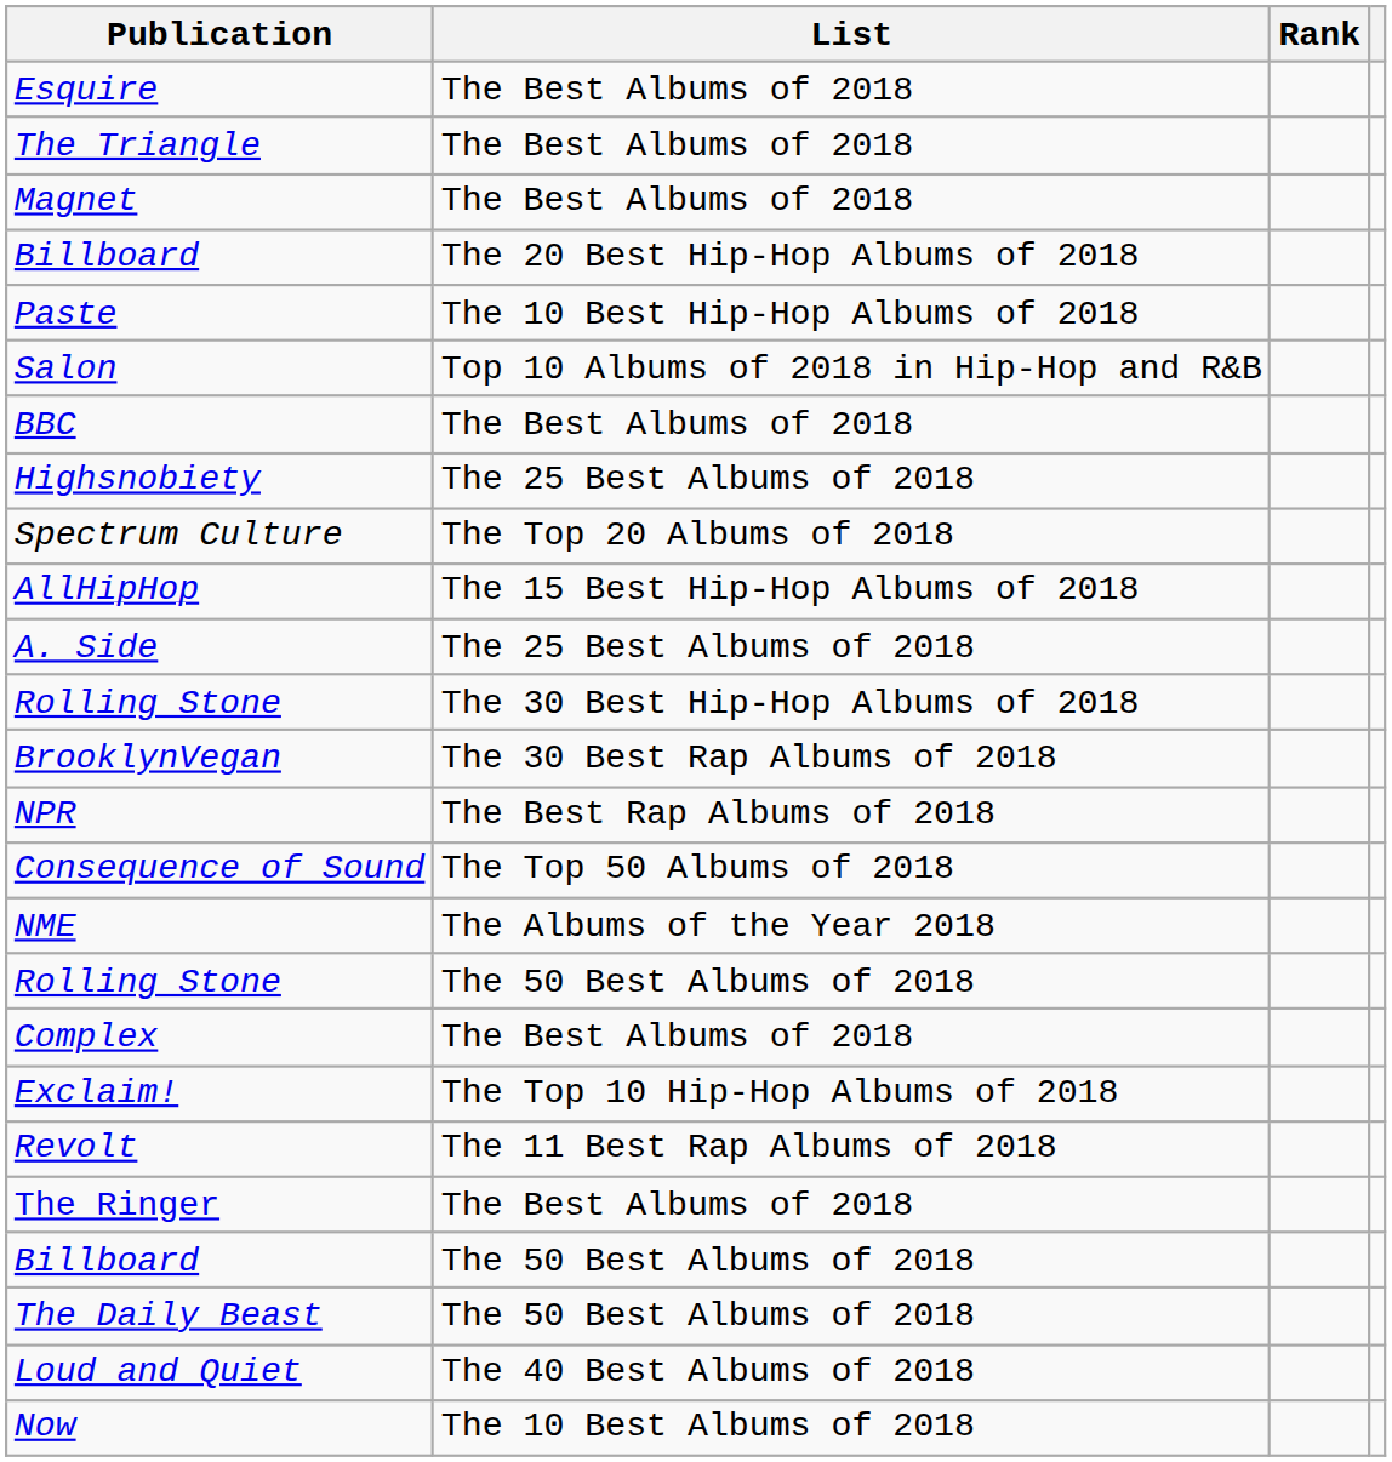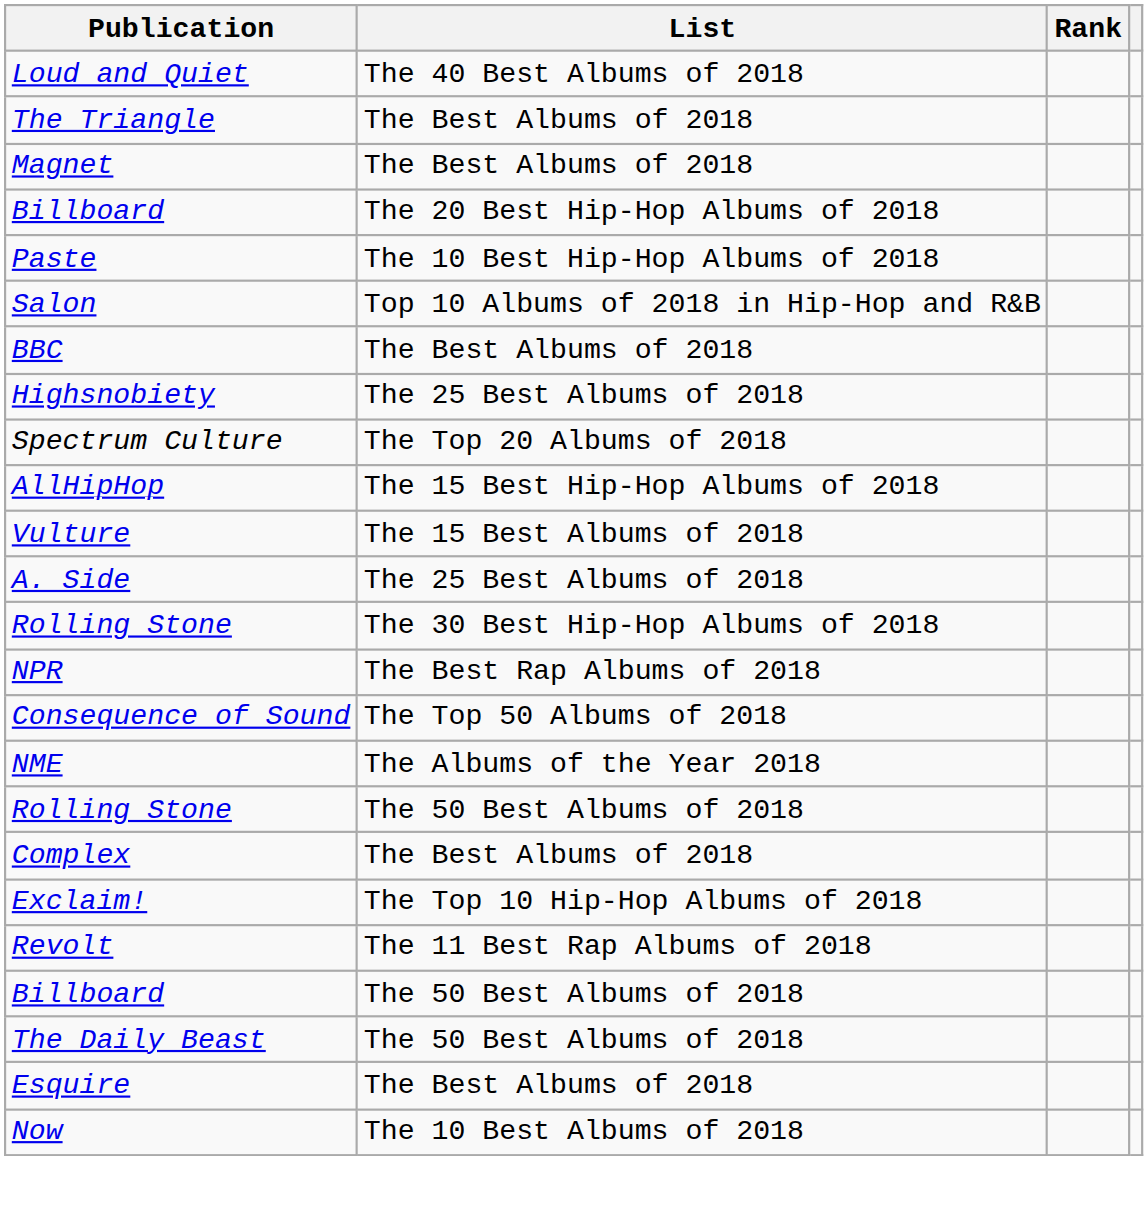 <table class="sortable wikitable">
 <tr>
 <th>Publication</th>
 <th>List</th>
 <th>Rank</th>
 <th class="unsortable"></th>
 </tr>
 <tr>
-<td><em><a href='#'>Esquire</a></em></td>
-<td>The Best Albums of 2018</td>
+<td><em><a href='#'>Loud and Quiet</a></em></td>
+<td>The 40 Best Albums of 2018</td>
 <td></td>
 <td></td>
 </tr>
 <tr>
 <td><em><a href='#'>The Triangle</a></em></td>
 <td>The Best Albums of 2018</td>
 <td></td>
 <td></td>
 </tr>
 <tr>
 <td><em><a href='#'>Magnet</a></em></td>
 <td>The Best Albums of 2018</td>
 <td></td>
 <td></td>
 </tr>
 <tr>
 <td><em><a href='#'>Billboard</a></em></td>
 <td>The 20 Best Hip-Hop Albums of 2018</td>
 <td></td>
 <td></td>
 </tr>
 <tr>
 <td><em><a href='#'>Paste</a></em></td>
 <td>The 10 Best Hip-Hop Albums of 2018</td>
 <td></td>
 <td></td>
 </tr>
 <tr>
 <td><em><a href='#'>Salon</a></em></td>
 <td>Top 10 Albums of 2018 in Hip-Hop and R&B</td>
 <td></td>
 <td></td>
 </tr>
 <tr>
 <td><em><a href='#'>BBC</a></em></td>
 <td>The Best Albums of 2018</td>
 <td></td>
 <td></td>
 </tr>
 <tr>
 <td><em><a href='#'>Highsnobiety</a></em></td>
 <td>The 25 Best Albums of 2018</td>
 <td></td>
 <td></td>
 </tr>
 <tr>
 <td><em>Spectrum Culture</em></td>
 <td>The Top 20 Albums of 2018</td>
 <td></td>
 <td></td>
 </tr>
 <tr>
 <td><em><a href='#'>AllHipHop</a></em></td>
 <td>The 15 Best Hip-Hop Albums of 2018</td>
 <td></td>
 <td></td>
 </tr>
 <tr>
+<td><em><a href='#'>Vulture</a></em></td>
+<td>The 15 Best Albums of 2018</td>
+<td></td>
+<td></td>
+</tr>
+<tr>
 <td><em><a href='#'>A. Side</a></em></td>
 <td>The 25 Best Albums of 2018</td>
 <td></td>
 <td></td>
 </tr>
 <tr>
 <td><em><a href='#'>Rolling Stone</a></em></td>
 <td>The 30 Best Hip-Hop Albums of 2018</td>
-<td></td>
-<td></td>
-</tr>
-<tr>
-<td><em><a href='#'>BrooklynVegan</a></em></td>
-<td>The 30 Best Rap Albums of 2018</td>
 <td></td>
 <td></td>
 </tr>
 <tr>
 <td><em><a href='#'>NPR</a></em></td>
 <td>The Best Rap Albums of 2018</td>
 <td></td>
 <td></td>
 </tr>
 <tr>
 <td><em><a href='#'>Consequence of Sound</a></em></td>
 <td>The Top 50 Albums of 2018</td>
 <td></td>
 <td></td>
 </tr>
 <tr>
 <td><em><a href='#'>NME</a></em></td>
 <td>The Albums of the Year 2018</td>
 <td></td>
 <td></td>
 </tr>
 <tr>
 <td><em><a href='#'>Rolling Stone</a></em></td>
 <td>The 50 Best Albums of 2018</td>
 <td></td>
 <td></td>
 </tr>
 <tr>
 <td><em><a href='#'>Complex</a></em></td>
 <td>The Best Albums of 2018</td>
 <td></td>
 <td></td>
 </tr>
 <tr>
 <td><em><a href='#'>Exclaim!</a></em></td>
 <td>The Top 10 Hip-Hop Albums of 2018</td>
 <td></td>
 <td></td>
 </tr>
 <tr>
 <td><em><a href='#'>Revolt</a></em></td>
 <td>The 11 Best Rap Albums of 2018</td>
 <td></td>
 <td></td>
 </tr>
 <tr>
-<td><a href='#'>The Ringer</a></td>
-<td>The Best Albums of 2018</td>
-<td></td>
-<td></td>
-</tr>
-<tr>
 <td><em><a href='#'>Billboard</a></em></td>
 <td>The 50 Best Albums of 2018</td>
 <td></td>
 <td></td>
 </tr>
 <tr>
 <td><em><a href='#'>The Daily Beast</a></em></td>
 <td>The 50 Best Albums of 2018</td>
 <td></td>
 <td></td>
 </tr>
 <tr>
-<td><em><a href='#'>Loud and Quiet</a></em></td>
-<td>The 40 Best Albums of 2018</td>
+<td><em><a href='#'>Esquire</a></em></td>
+<td>The Best Albums of 2018</td>
 <td></td>
 <td></td>
 </tr>
 <tr>
 <td><em><a href='#'>Now</a></em></td>
 <td>The 10 Best Albums of 2018</td>
 <td></td>
 <td></td>
 </tr>
 </table>
